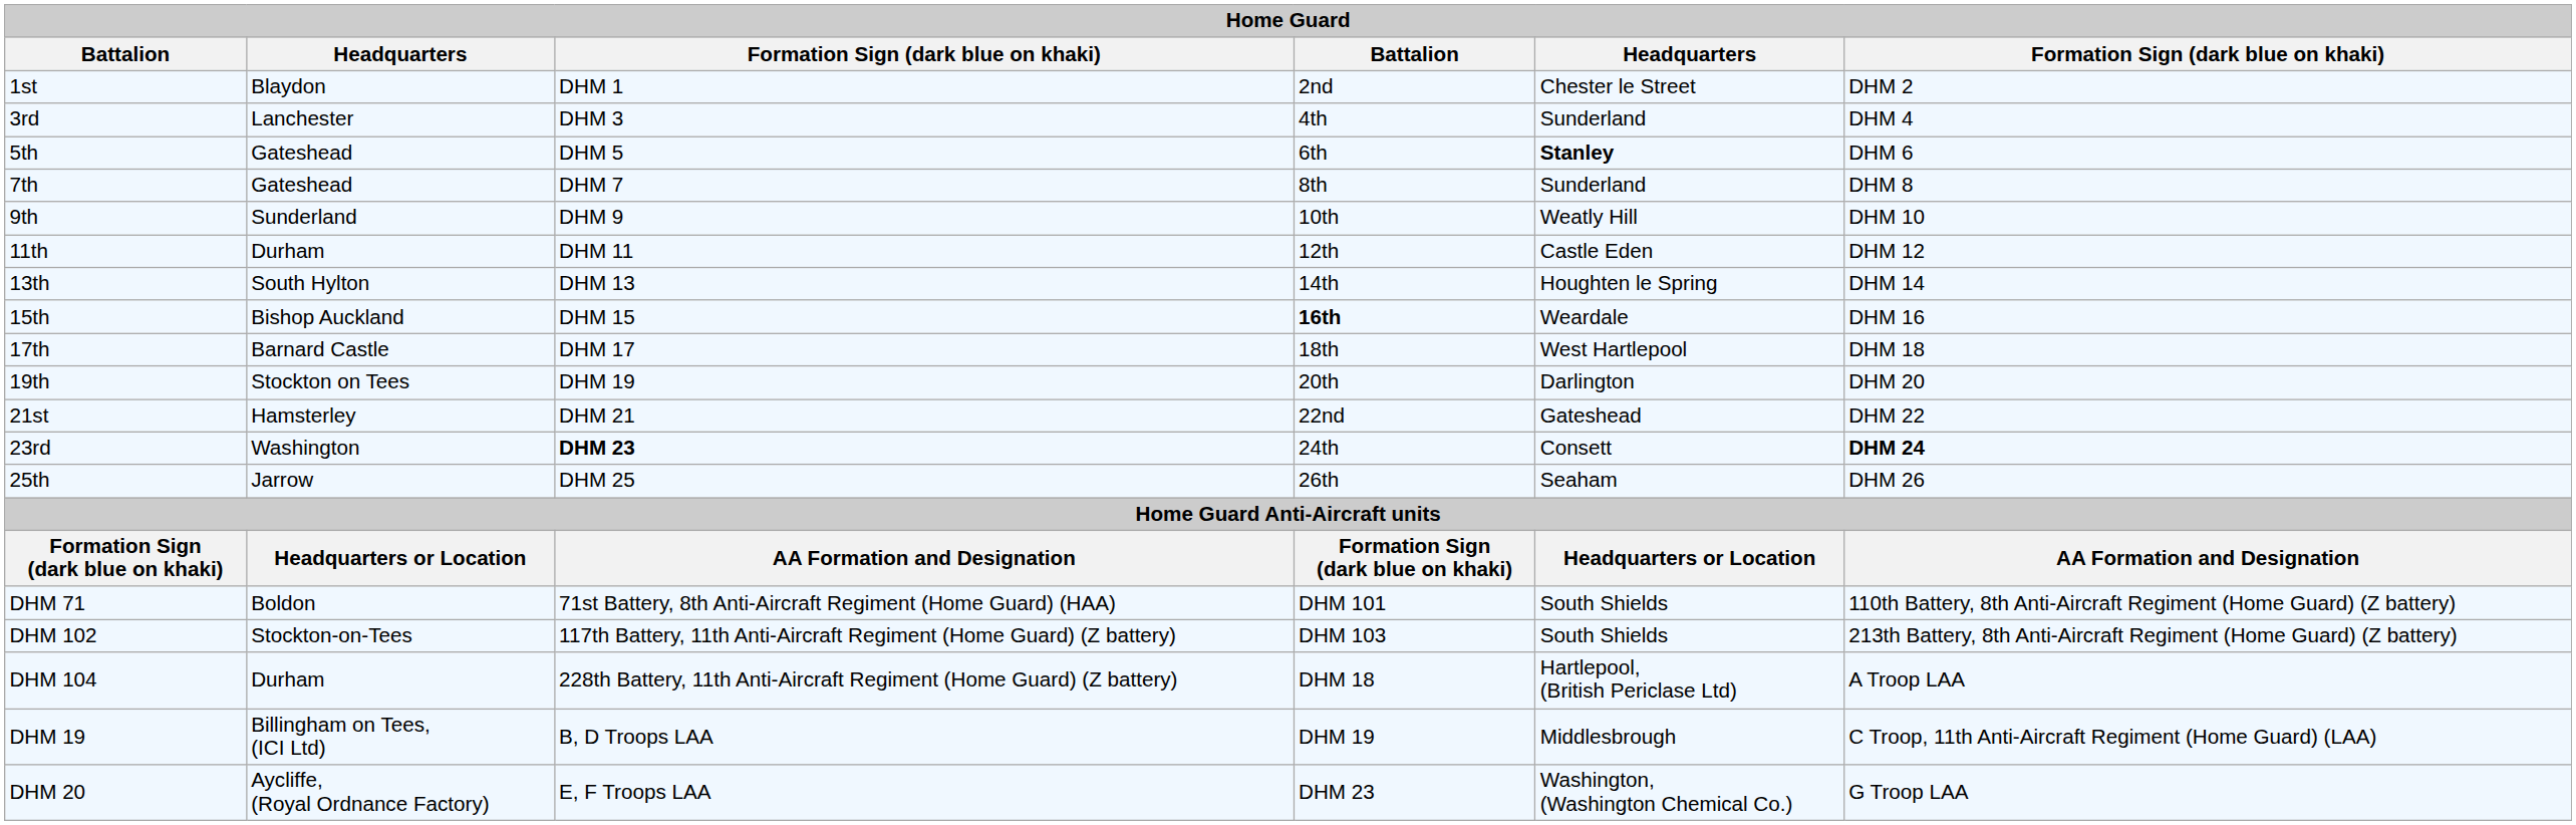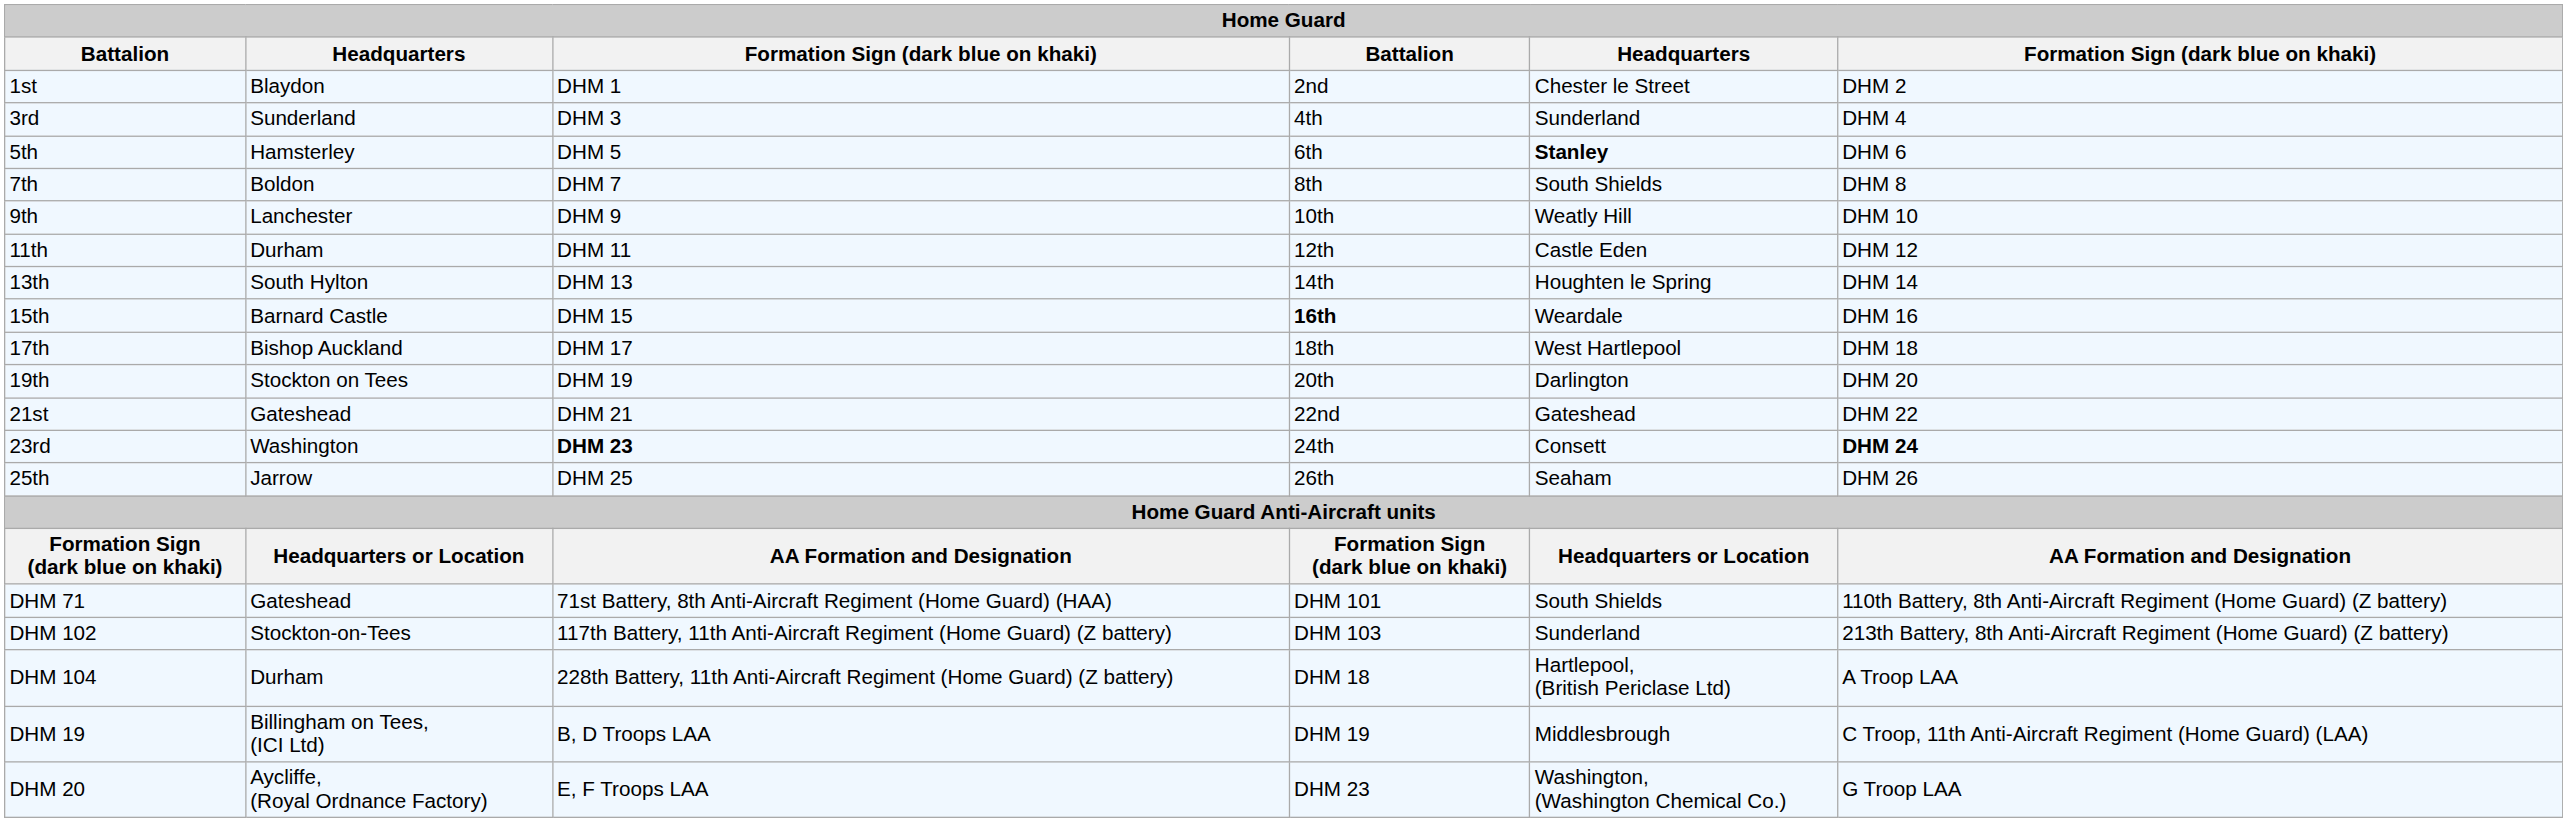 <table class="wikitable" style="width:100%;">
 <tr>
 <th colspan="6" style="background:#ccc;">Home Guard</th>
 </tr>
 <tr>
 <th>Battalion</th>
 <th>Headquarters</th>
 <th>Formation Sign (dark blue on khaki)</th>
 <th>Battalion</th>
 <th>Headquarters</th>
 <th>Formation Sign (dark blue on khaki)</th>
 </tr>
 <tr style="background:#f0f8ff;">
 <td>1st</td>
 <td>Blaydon</td>
 <td>DHM 1</td>
 <td>2nd</td>
 <td>Chester le Street</td>
 <td>DHM 2</td>
 </tr>
 <tr style="background:#f0f8ff;">
 <td>3rd</td>
-<td>Lanchester</td>
+<td>Sunderland</td>
 <td>DHM 3</td>
 <td>4th</td>
 <td>Sunderland</td>
 <td>DHM 4</td>
 </tr>
 <tr style="background:#f0f8ff;">
 <td>5th</td>
-<td>Gateshead</td>
+<td>Hamsterley</td>
 <td>DHM 5</td>
 <td>6th</td>
 <td><strong>Stanley</strong></td>
 <td>DHM 6</td>
 </tr>
 <tr style="background:#f0f8ff;">
 <td>7th</td>
-<td>Gateshead</td>
+<td>Boldon</td>
 <td>DHM 7</td>
 <td>8th</td>
-<td>Sunderland</td>
+<td>South Shields</td>
 <td>DHM 8</td>
 </tr>
 <tr style="background:#f0f8ff;">
 <td>9th</td>
-<td>Sunderland</td>
+<td>Lanchester</td>
 <td>DHM 9</td>
 <td>10th</td>
 <td>Weatly Hill</td>
 <td>DHM 10</td>
 </tr>
 <tr style="background:#f0f8ff;">
 <td>11th</td>
 <td>Durham</td>
 <td>DHM 11</td>
 <td>12th</td>
 <td>Castle Eden</td>
 <td>DHM 12</td>
 </tr>
 <tr style="background:#f0f8ff;">
 <td>13th</td>
 <td>South Hylton</td>
 <td>DHM 13</td>
 <td>14th</td>
 <td>Houghten le Spring</td>
 <td>DHM 14</td>
 </tr>
 <tr style="background:#f0f8ff;">
 <td>15th</td>
-<td>Bishop Auckland</td>
+<td>Barnard Castle</td>
 <td>DHM 15</td>
 <td><strong>16th</strong></td>
 <td>Weardale</td>
 <td>DHM 16</td>
 </tr>
 <tr style="background:#f0f8ff;">
 <td>17th</td>
-<td>Barnard Castle</td>
+<td>Bishop Auckland</td>
 <td>DHM 17</td>
 <td>18th</td>
 <td>West Hartlepool</td>
 <td>DHM 18</td>
 </tr>
 <tr style="background:#f0f8ff;">
 <td>19th</td>
 <td>Stockton on Tees</td>
 <td>DHM 19</td>
 <td>20th</td>
 <td>Darlington</td>
 <td>DHM 20</td>
 </tr>
 <tr style="background:#f0f8ff;">
 <td>21st</td>
-<td>Hamsterley</td>
+<td>Gateshead</td>
 <td>DHM 21</td>
 <td>22nd</td>
 <td>Gateshead</td>
 <td>DHM 22</td>
 </tr>
 <tr style="background:#f0f8ff;">
 <td>23rd</td>
 <td>Washington</td>
 <td><strong>DHM 23</strong></td>
 <td>24th</td>
 <td>Consett</td>
 <td><strong>DHM 24</strong></td>
 </tr>
 <tr style="background:#f0f8ff;">
 <td>25th</td>
 <td>Jarrow</td>
 <td>DHM 25</td>
 <td>26th</td>
 <td>Seaham</td>
 <td>DHM 26</td>
 </tr>
 <tr>
 <th colspan="6" style="background:#ccc;">Home Guard Anti-Aircraft units</th>
 </tr>
 <tr>
 <th>Formation Sign<br> (dark blue on khaki)</th>
 <th>Headquarters or Location</th>
 <th>AA Formation and Designation</th>
 <th>Formation Sign<br> (dark blue on khaki)</th>
 <th>Headquarters or Location</th>
 <th>AA Formation and Designation</th>
 </tr>
 <tr style="background:#f0f8ff;">
 <td>DHM 71</td>
-<td>Boldon</td>
+<td>Gateshead</td>
 <td>71st Battery, 8th Anti-Aircraft Regiment (Home Guard) (HAA)</td>
 <td>DHM 101</td>
 <td>South Shields</td>
 <td>110th Battery, 8th Anti-Aircraft Regiment (Home Guard) (Z battery)</td>
 </tr>
 <tr style="background:#f0f8ff;">
 <td>DHM 102</td>
 <td>Stockton-on-Tees</td>
 <td>117th Battery, 11th Anti-Aircraft Regiment (Home Guard) (Z battery)</td>
 <td>DHM 103</td>
-<td>South Shields</td>
+<td>Sunderland</td>
 <td>213th Battery, 8th Anti-Aircraft Regiment (Home Guard) (Z battery)</td>
 </tr>
 <tr style="background:#f0f8ff;">
 <td>DHM 104</td>
 <td>Durham</td>
 <td>228th Battery, 11th Anti-Aircraft Regiment (Home Guard) (Z battery)</td>
 <td>DHM 18</td>
 <td>Hartlepool,<br> (British Periclase Ltd)</td>
 <td>A Troop LAA</td>
 </tr>
 <tr style="background:#f0f8ff;">
 <td>DHM 19</td>
 <td>Billingham on Tees,<br> (ICI Ltd)</td>
 <td>B, D Troops LAA</td>
 <td>DHM 19</td>
 <td>Middlesbrough</td>
 <td>C Troop, 11th Anti-Aircraft Regiment (Home Guard) (LAA)</td>
 </tr>
 <tr style="background:#f0f8ff;">
 <td>DHM 20</td>
 <td>Aycliffe,<br> (Royal Ordnance Factory)</td>
 <td>E, F Troops LAA</td>
 <td>DHM 23</td>
 <td>Washington,<br> (Washington Chemical Co.)</td>
 <td>G Troop LAA</td>
 </tr>
 </table>
